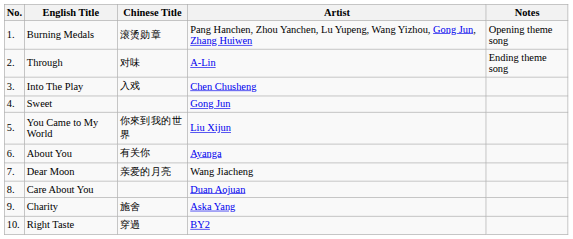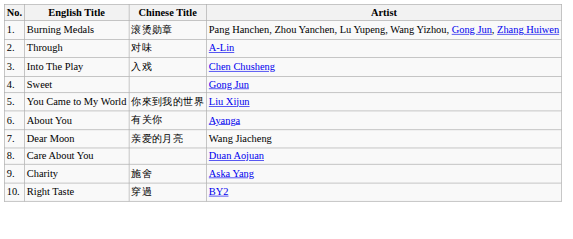 <table class="wikitable">
 <tr>
 <th>No.</th>
 <th>English Title</th>
 <th>Chinese Title</th>
 <th>Artist</th>
-<th>Notes</th>
 </tr>
 <tr>
 <td>1.</td>
 <td>Burning Medals</td>
 <td>滚烫勋章</td>
 <td>Pang Hanchen, Zhou Yanchen, Lu Yupeng, Wang Yizhou, <a href='#'>Gong Jun</a>, <a href='#'>Zhang Huiwen</a></td>
-<td>Opening theme song</td>
 </tr>
 <tr>
 <td>2.</td>
 <td>Through</td>
 <td>对味</td>
 <td><a href='#'>A-Lin</a></td>
-<td>Ending theme song</td>
 </tr>
 <tr>
 <td>3.</td>
 <td>Into The Play</td>
 <td>入戏</td>
 <td><a href='#'>Chen Chusheng</a></td>
-<td></td>
 </tr>
 <tr>
 <td>4.</td>
 <td>Sweet</td>
 <td></td>
 <td><a href='#'>Gong Jun</a></td>
-<td></td>
 </tr>
 <tr>
 <td>5.</td>
 <td>You Came to My World</td>
 <td>你來到我的世界</td>
 <td><a href='#'>Liu Xijun</a></td>
-<td></td>
 </tr>
 <tr>
 <td>6.</td>
 <td>About You</td>
 <td>有关你</td>
 <td><a href='#'>Ayanga</a></td>
-<td></td>
 </tr>
 <tr>
 <td>7.</td>
 <td>Dear Moon</td>
 <td>亲爱的月亮</td>
 <td>Wang Jiacheng</td>
-<td></td>
 </tr>
 <tr>
 <td>8.</td>
 <td>Care About You</td>
 <td></td>
 <td><a href='#'>Duan Aojuan</a></td>
-<td></td>
 </tr>
 <tr>
 <td>9.</td>
 <td>Charity</td>
 <td>施舍</td>
 <td><a href='#'>Aska Yang</a></td>
-<td></td>
 </tr>
 <tr>
 <td>10.</td>
 <td>Right Taste</td>
 <td>穿過</td>
 <td><a href='#'>BY2</a></td>
-<td></td>
 </tr>
 </table>
